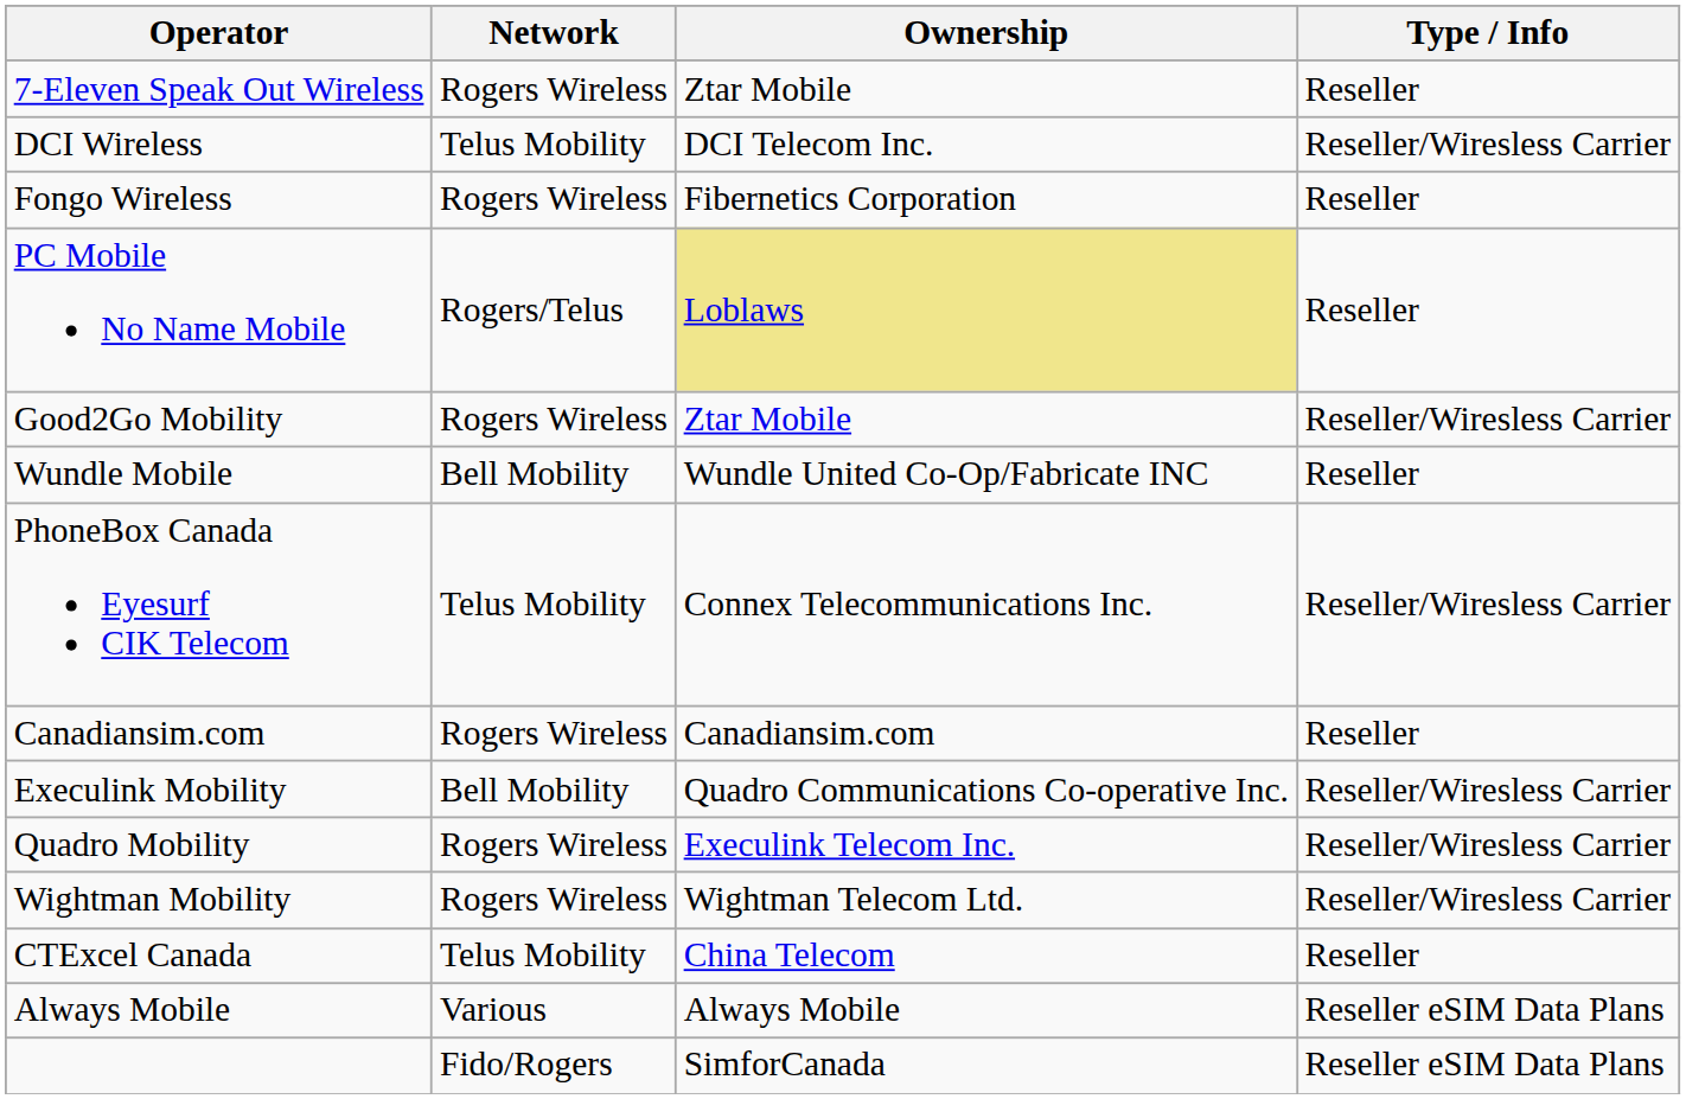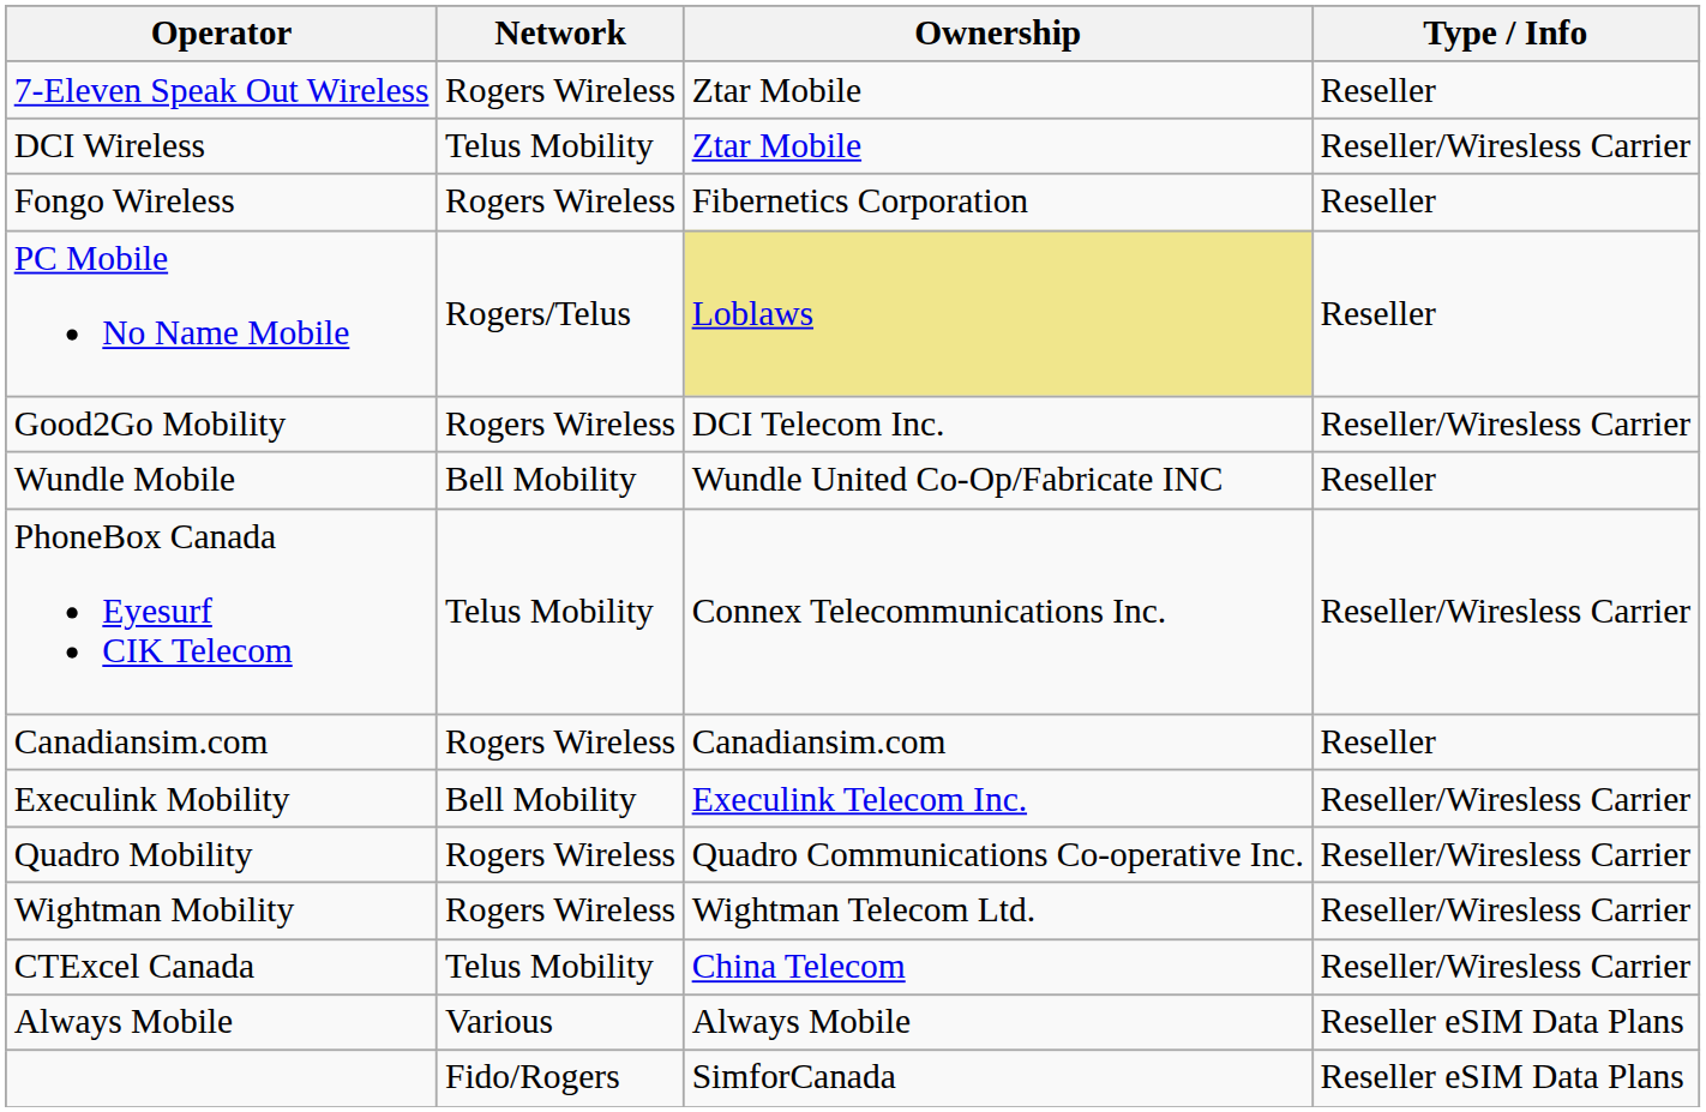 <table class="wikitable sortable toccolours" cellpadding="3" border="1" style="border-collapse:collapse">
 <tr>
 <th>Operator</th>
 <th>Network</th>
 <th>Ownership</th>
 <th>Type / Info</th>
 </tr>
 <tr>
 <td><a href='#'>7-Eleven Speak Out Wireless</a></td>
 <td>Rogers Wireless</td>
 <td>Ztar Mobile</td>
 <td>Reseller</td>
 </tr>
 <tr>
 <td>DCI Wireless</td>
 <td>Telus Mobility</td>
-<td>DCI Telecom Inc.</td>
+<td><a href='#'>Ztar Mobile</a></td>
 <td>Reseller/Wiresless Carrier</td>
 </tr>
 <tr>
 <td>Fongo Wireless</td>
 <td>Rogers Wireless</td>
 <td>Fibernetics Corporation</td>
 <td>Reseller</td>
 </tr>
 <tr>
 <td><a href='#'>PC Mobile</a><br><ul><li><a href='#'>No Name Mobile</a></li></ul></td>
 <td>Rogers/Telus</td>
 <td style="background: khaki;"><a href='#'>Loblaws</a></td>
 <td>Reseller</td>
 </tr>
 <tr>
 <td>Good2Go Mobility</td>
 <td>Rogers Wireless</td>
-<td><a href='#'>Ztar Mobile</a></td>
+<td>DCI Telecom Inc.</td>
 <td>Reseller/Wiresless Carrier</td>
 </tr>
 <tr>
 <td>Wundle Mobile</td>
 <td>Bell Mobility</td>
 <td>Wundle United Co-Op/Fabricate INC</td>
 <td>Reseller</td>
 </tr>
 <tr>
 <td>PhoneBox Canada<br><ul><li><a href='#'>Eyesurf</a></li><li><a href='#'>CIK Telecom</a></li></ul></td>
 <td>Telus Mobility</td>
 <td>Connex Telecommunications Inc.</td>
 <td>Reseller/Wiresless Carrier</td>
 </tr>
 <tr>
 <td>Canadiansim.com</td>
 <td>Rogers Wireless</td>
 <td>Canadiansim.com</td>
 <td>Reseller</td>
 </tr>
 <tr>
 <td>Execulink Mobility</td>
 <td>Bell Mobility</td>
-<td>Quadro Communications Co-operative Inc.</td>
+<td><a href='#'>Execulink Telecom Inc.</a></td>
 <td>Reseller/Wiresless Carrier</td>
 </tr>
 <tr>
 <td>Quadro Mobility</td>
 <td>Rogers Wireless</td>
-<td><a href='#'>Execulink Telecom Inc.</a></td>
+<td>Quadro Communications Co-operative Inc.</td>
 <td>Reseller/Wiresless Carrier</td>
 </tr>
 <tr>
 <td>Wightman Mobility</td>
 <td>Rogers Wireless</td>
 <td>Wightman Telecom Ltd.</td>
 <td>Reseller/Wiresless Carrier</td>
 </tr>
 <tr>
 <td>CTExcel Canada</td>
 <td>Telus Mobility</td>
 <td><a href='#'>China Telecom </a></td>
-<td>Reseller</td>
+<td>Reseller/Wiresless Carrier</td>
 </tr>
 <tr>
 <td>Always Mobile</td>
 <td>Various</td>
 <td>Always Mobile</td>
 <td>Reseller eSIM Data Plans</td>
 </tr>
 <tr>
 <td></td>
 <td>Fido/Rogers</td>
 <td>SimforCanada</td>
 <td>Reseller eSIM Data Plans</td>
 </tr>
 </table>
